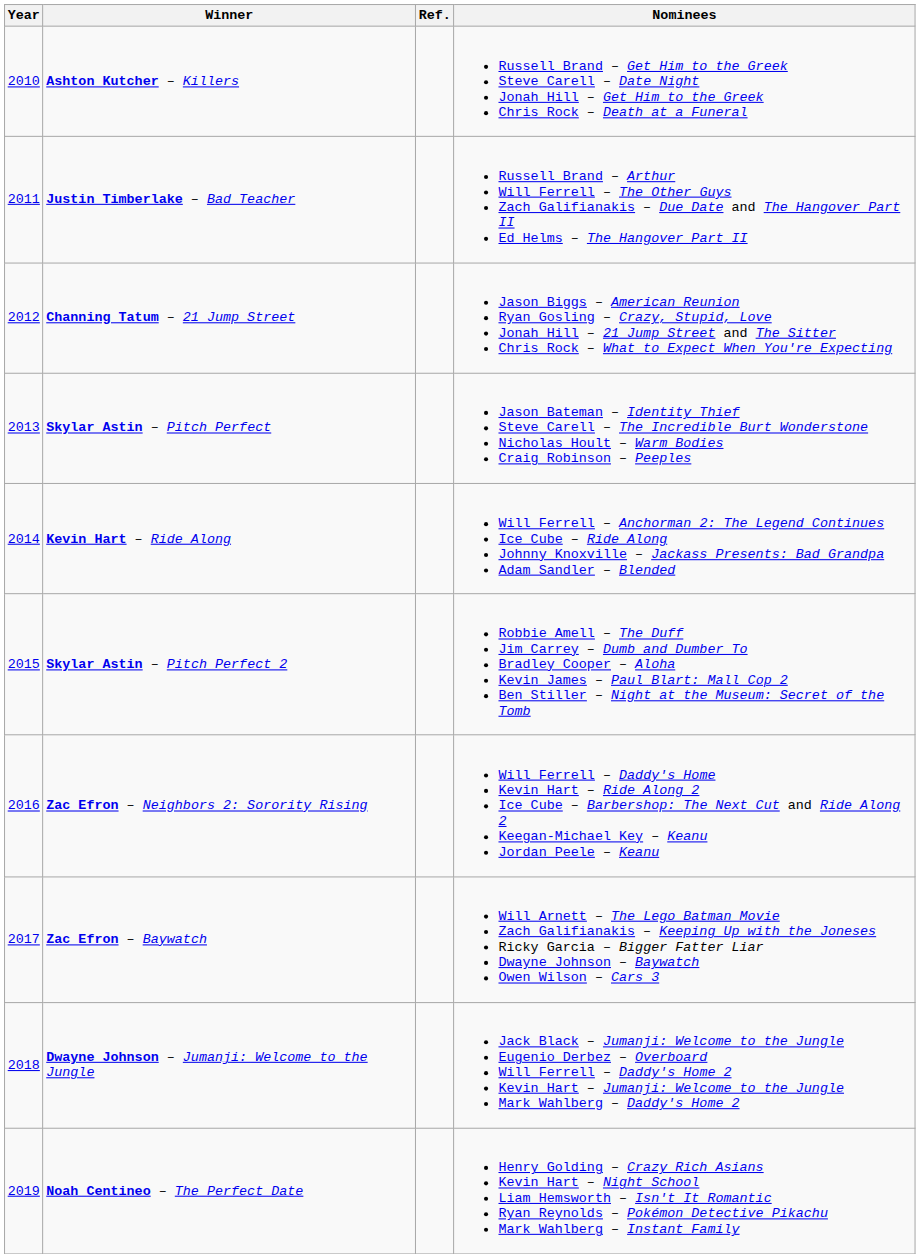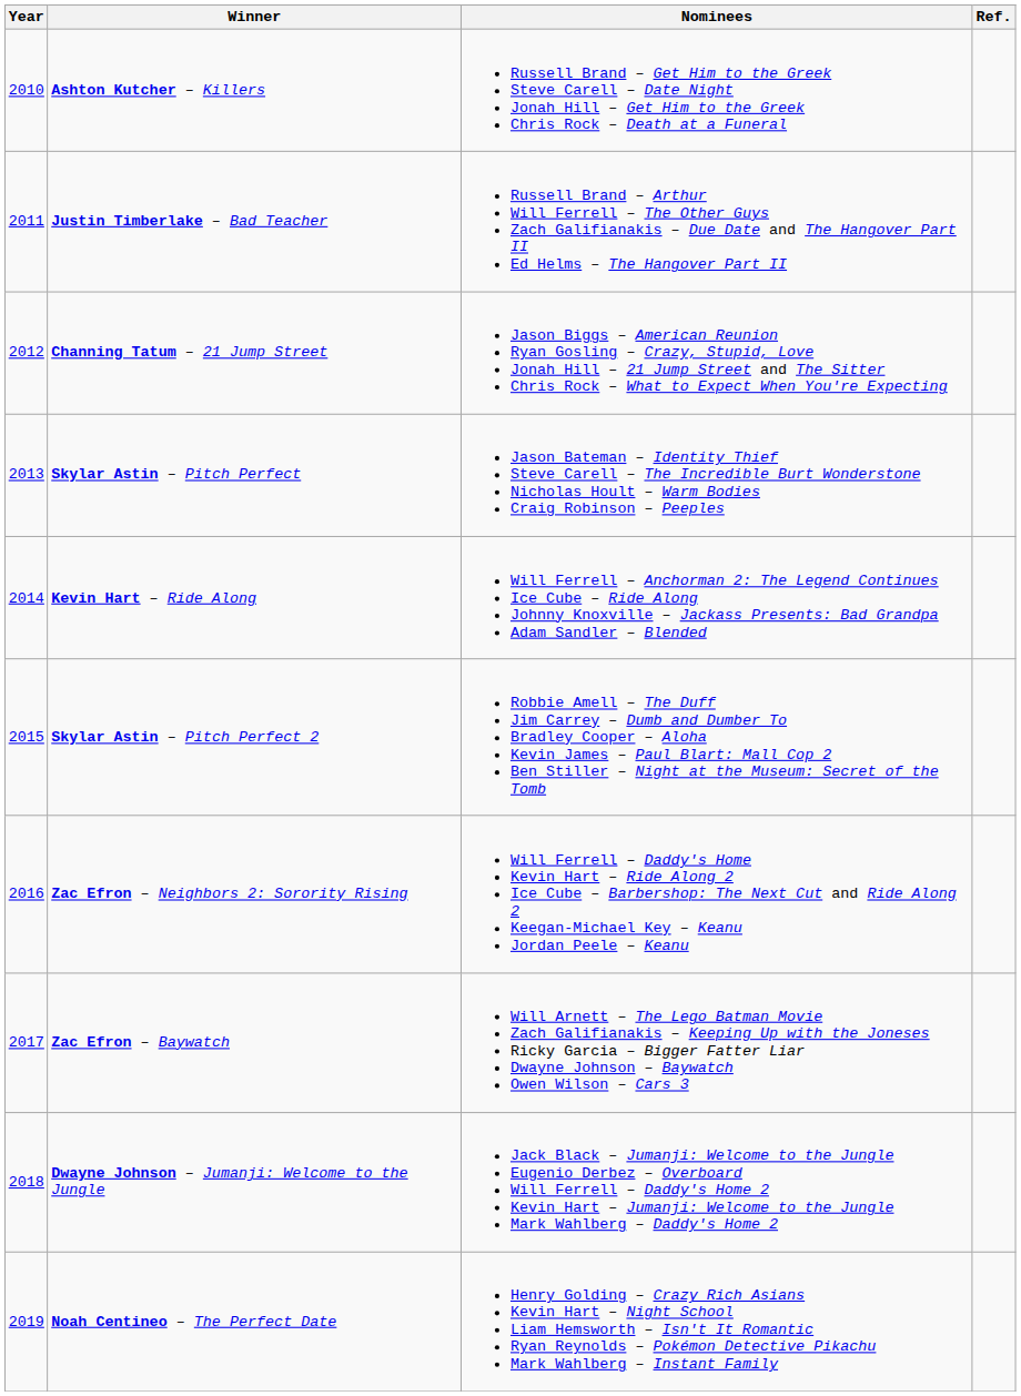 <table class="wikitable" width=70%>
 <tr>
 <th>Year</th>
 <th>Winner</th>
+<th>Nominees</th>
 <th>Ref.</th>
-<th>Nominees</th>
 </tr>
 <tr>
 <td align="center"><a href='#'>2010</a></td>
 <td><strong><a href='#'>Ashton Kutcher</a></strong> – <em><a href='#'>Killers</a></em></td>
+<td><br><ul><li><a href='#'>Russell Brand</a> – <em><a href='#'>Get Him to the Greek</a></em></li><li><a href='#'>Steve Carell</a> – <em><a href='#'>Date Night</a></em></li><li><a href='#'>Jonah Hill</a> – <em><a href='#'>Get Him to the Greek</a></em></li><li><a href='#'>Chris Rock</a> – <em><a href='#'>Death at a Funeral</a></em></li></ul></td>
 <td align="center"></td>
-<td><br><ul><li><a href='#'>Russell Brand</a> – <em><a href='#'>Get Him to the Greek</a></em></li><li><a href='#'>Steve Carell</a> – <em><a href='#'>Date Night</a></em></li><li><a href='#'>Jonah Hill</a> – <em><a href='#'>Get Him to the Greek</a></em></li><li><a href='#'>Chris Rock</a> – <em><a href='#'>Death at a Funeral</a></em></li></ul></td>
 </tr>
 <tr>
 <td align="center"><a href='#'>2011</a></td>
 <td><strong><a href='#'>Justin Timberlake</a></strong> – <em><a href='#'>Bad Teacher</a></em></td>
+<td><br><ul><li><a href='#'>Russell Brand</a> – <em><a href='#'>Arthur</a></em></li><li><a href='#'>Will Ferrell</a> – <em><a href='#'>The Other Guys</a></em></li><li><a href='#'>Zach Galifianakis</a> – <em><a href='#'>Due Date</a></em> and <em><a href='#'>The Hangover Part II</a></em></li><li><a href='#'>Ed Helms</a> – <em><a href='#'>The Hangover Part II</a></em></li></ul></td>
 <td align="center"></td>
-<td><br><ul><li><a href='#'>Russell Brand</a> – <em><a href='#'>Arthur</a></em></li><li><a href='#'>Will Ferrell</a> – <em><a href='#'>The Other Guys</a></em></li><li><a href='#'>Zach Galifianakis</a> – <em><a href='#'>Due Date</a></em> and <em><a href='#'>The Hangover Part II</a></em></li><li><a href='#'>Ed Helms</a> – <em><a href='#'>The Hangover Part II</a></em></li></ul></td>
 </tr>
 <tr>
 <td align="center"><a href='#'>2012</a></td>
 <td><strong><a href='#'>Channing Tatum</a></strong> – <em><a href='#'>21 Jump Street</a></em></td>
+<td><br><ul><li><a href='#'>Jason Biggs</a> – <em><a href='#'>American Reunion</a></em></li><li><a href='#'>Ryan Gosling</a> – <em><a href='#'>Crazy, Stupid, Love</a></em></li><li><a href='#'>Jonah Hill</a> – <em><a href='#'>21 Jump Street</a></em> and <em><a href='#'>The Sitter</a></em></li><li><a href='#'>Chris Rock</a> – <em><a href='#'>What to Expect When You're Expecting</a></em></li></ul></td>
 <td align="center"></td>
-<td><br><ul><li><a href='#'>Jason Biggs</a> – <em><a href='#'>American Reunion</a></em></li><li><a href='#'>Ryan Gosling</a> – <em><a href='#'>Crazy, Stupid, Love</a></em></li><li><a href='#'>Jonah Hill</a> – <em><a href='#'>21 Jump Street</a></em> and <em><a href='#'>The Sitter</a></em></li><li><a href='#'>Chris Rock</a> – <em><a href='#'>What to Expect When You're Expecting</a></em></li></ul></td>
 </tr>
 <tr>
 <td align="center"><a href='#'>2013</a></td>
 <td><strong><a href='#'>Skylar Astin</a></strong> – <em><a href='#'>Pitch Perfect</a></em></td>
+<td><br><ul><li><a href='#'>Jason Bateman</a> – <em><a href='#'>Identity Thief</a></em></li><li><a href='#'>Steve Carell</a> – <em><a href='#'>The Incredible Burt Wonderstone</a></em></li><li><a href='#'>Nicholas Hoult</a> – <em><a href='#'>Warm Bodies</a></em></li><li><a href='#'>Craig Robinson</a> – <em><a href='#'>Peeples</a></em></li></ul></td>
 <td align="center"></td>
-<td><br><ul><li><a href='#'>Jason Bateman</a> – <em><a href='#'>Identity Thief</a></em></li><li><a href='#'>Steve Carell</a> – <em><a href='#'>The Incredible Burt Wonderstone</a></em></li><li><a href='#'>Nicholas Hoult</a> – <em><a href='#'>Warm Bodies</a></em></li><li><a href='#'>Craig Robinson</a> – <em><a href='#'>Peeples</a></em></li></ul></td>
 </tr>
 <tr>
 <td align="center"><a href='#'>2014</a></td>
 <td><strong><a href='#'>Kevin Hart</a></strong> – <em><a href='#'>Ride Along</a></em></td>
+<td><br><ul><li><a href='#'>Will Ferrell</a> – <em><a href='#'>Anchorman 2: The Legend Continues</a></em></li><li><a href='#'>Ice Cube</a> – <em><a href='#'>Ride Along</a></em></li><li><a href='#'>Johnny Knoxville</a> – <em><a href='#'>Jackass Presents: Bad Grandpa</a></em></li><li><a href='#'>Adam Sandler</a> – <em><a href='#'>Blended</a></em></li></ul></td>
 <td align="center"></td>
-<td><br><ul><li><a href='#'>Will Ferrell</a> – <em><a href='#'>Anchorman 2: The Legend Continues</a></em></li><li><a href='#'>Ice Cube</a> – <em><a href='#'>Ride Along</a></em></li><li><a href='#'>Johnny Knoxville</a> – <em><a href='#'>Jackass Presents: Bad Grandpa</a></em></li><li><a href='#'>Adam Sandler</a> – <em><a href='#'>Blended</a></em></li></ul></td>
 </tr>
 <tr>
 <td align="center"><a href='#'>2015</a></td>
 <td><strong><a href='#'>Skylar Astin</a></strong> – <em><a href='#'>Pitch Perfect 2</a></em></td>
+<td><br><ul><li><a href='#'>Robbie Amell</a> – <em><a href='#'>The Duff</a></em></li><li><a href='#'>Jim Carrey</a> – <em><a href='#'>Dumb and Dumber To</a></em></li><li><a href='#'>Bradley Cooper</a> – <em><a href='#'>Aloha</a></em></li><li><a href='#'>Kevin James</a> – <em><a href='#'>Paul Blart: Mall Cop 2</a></em></li><li><a href='#'>Ben Stiller</a> – <em><a href='#'>Night at the Museum: Secret of the Tomb</a></em></li></ul></td>
 <td align="center"></td>
-<td><br><ul><li><a href='#'>Robbie Amell</a> – <em><a href='#'>The Duff</a></em></li><li><a href='#'>Jim Carrey</a> – <em><a href='#'>Dumb and Dumber To</a></em></li><li><a href='#'>Bradley Cooper</a> – <em><a href='#'>Aloha</a></em></li><li><a href='#'>Kevin James</a> – <em><a href='#'>Paul Blart: Mall Cop 2</a></em></li><li><a href='#'>Ben Stiller</a> – <em><a href='#'>Night at the Museum: Secret of the Tomb</a></em></li></ul></td>
 </tr>
 <tr>
 <td align="center"><a href='#'>2016</a></td>
 <td><strong><a href='#'>Zac Efron</a></strong> – <em><a href='#'>Neighbors 2: Sorority Rising</a></em></td>
+<td><br><ul><li><a href='#'>Will Ferrell</a> – <em><a href='#'>Daddy's Home</a></em></li><li><a href='#'>Kevin Hart</a> – <em><a href='#'>Ride Along 2</a></em></li><li><a href='#'>Ice Cube</a> – <em><a href='#'>Barbershop: The Next Cut</a></em> and <em><a href='#'>Ride Along 2</a></em></li><li><a href='#'>Keegan-Michael Key</a> – <em><a href='#'>Keanu</a></em></li><li><a href='#'>Jordan Peele</a> – <em><a href='#'>Keanu</a></em></li></ul></td>
 <td align="center"></td>
-<td><br><ul><li><a href='#'>Will Ferrell</a> – <em><a href='#'>Daddy's Home</a></em></li><li><a href='#'>Kevin Hart</a> – <em><a href='#'>Ride Along 2</a></em></li><li><a href='#'>Ice Cube</a> – <em><a href='#'>Barbershop: The Next Cut</a></em> and <em><a href='#'>Ride Along 2</a></em></li><li><a href='#'>Keegan-Michael Key</a> – <em><a href='#'>Keanu</a></em></li><li><a href='#'>Jordan Peele</a> – <em><a href='#'>Keanu</a></em></li></ul></td>
 </tr>
 <tr>
 <td align="center"><a href='#'>2017</a></td>
 <td><strong><a href='#'>Zac Efron</a></strong> – <em><a href='#'>Baywatch</a></em></td>
+<td><br><ul><li><a href='#'>Will Arnett</a> – <em><a href='#'>The Lego Batman Movie</a></em></li><li><a href='#'>Zach Galifianakis</a> – <em><a href='#'>Keeping Up with the Joneses</a></em></li><li>Ricky Garcia – <em>Bigger Fatter Liar</em></li><li><a href='#'>Dwayne Johnson</a> – <em><a href='#'>Baywatch</a></em></li><li><a href='#'>Owen Wilson</a> – <em><a href='#'>Cars 3</a></em></li></ul></td>
 <td align="center"></td>
-<td><br><ul><li><a href='#'>Will Arnett</a> – <em><a href='#'>The Lego Batman Movie</a></em></li><li><a href='#'>Zach Galifianakis</a> – <em><a href='#'>Keeping Up with the Joneses</a></em></li><li>Ricky Garcia – <em>Bigger Fatter Liar</em></li><li><a href='#'>Dwayne Johnson</a> – <em><a href='#'>Baywatch</a></em></li><li><a href='#'>Owen Wilson</a> – <em><a href='#'>Cars 3</a></em></li></ul></td>
 </tr>
 <tr>
 <td align="center"><a href='#'>2018</a></td>
 <td><strong><a href='#'>Dwayne Johnson</a></strong> – <em><a href='#'>Jumanji: Welcome to the Jungle</a></em></td>
+<td><br><ul><li><a href='#'>Jack Black</a> – <em><a href='#'>Jumanji: Welcome to the Jungle</a></em></li><li><a href='#'>Eugenio Derbez</a> – <em><a href='#'>Overboard</a></em></li><li><a href='#'>Will Ferrell</a> – <em><a href='#'>Daddy's Home 2</a></em></li><li><a href='#'>Kevin Hart</a> – <em><a href='#'>Jumanji: Welcome to the Jungle</a></em></li><li><a href='#'>Mark Wahlberg</a> – <em><a href='#'>Daddy's Home 2</a></em></li></ul></td>
 <td align="center"></td>
-<td><br><ul><li><a href='#'>Jack Black</a> – <em><a href='#'>Jumanji: Welcome to the Jungle</a></em></li><li><a href='#'>Eugenio Derbez</a> – <em><a href='#'>Overboard</a></em></li><li><a href='#'>Will Ferrell</a> – <em><a href='#'>Daddy's Home 2</a></em></li><li><a href='#'>Kevin Hart</a> – <em><a href='#'>Jumanji: Welcome to the Jungle</a></em></li><li><a href='#'>Mark Wahlberg</a> – <em><a href='#'>Daddy's Home 2</a></em></li></ul></td>
 </tr>
 <tr>
 <td align="center"><a href='#'>2019</a></td>
 <td><strong><a href='#'>Noah Centineo</a></strong> – <em><a href='#'>The Perfect Date</a></em></td>
+<td><br><ul><li><a href='#'>Henry Golding</a> – <em><a href='#'>Crazy Rich Asians</a></em></li><li><a href='#'>Kevin Hart</a> – <em><a href='#'>Night School</a></em></li><li><a href='#'>Liam Hemsworth</a> – <em><a href='#'>Isn't It Romantic</a></em></li><li><a href='#'>Ryan Reynolds</a> – <em><a href='#'>Pokémon Detective Pikachu</a></em></li><li><a href='#'>Mark Wahlberg</a> – <em><a href='#'>Instant Family</a></em></li></ul></td>
 <td align="center"></td>
-<td><br><ul><li><a href='#'>Henry Golding</a> – <em><a href='#'>Crazy Rich Asians</a></em></li><li><a href='#'>Kevin Hart</a> – <em><a href='#'>Night School</a></em></li><li><a href='#'>Liam Hemsworth</a> – <em><a href='#'>Isn't It Romantic</a></em></li><li><a href='#'>Ryan Reynolds</a> – <em><a href='#'>Pokémon Detective Pikachu</a></em></li><li><a href='#'>Mark Wahlberg</a> – <em><a href='#'>Instant Family</a></em></li></ul></td>
 </tr>
 </table>
